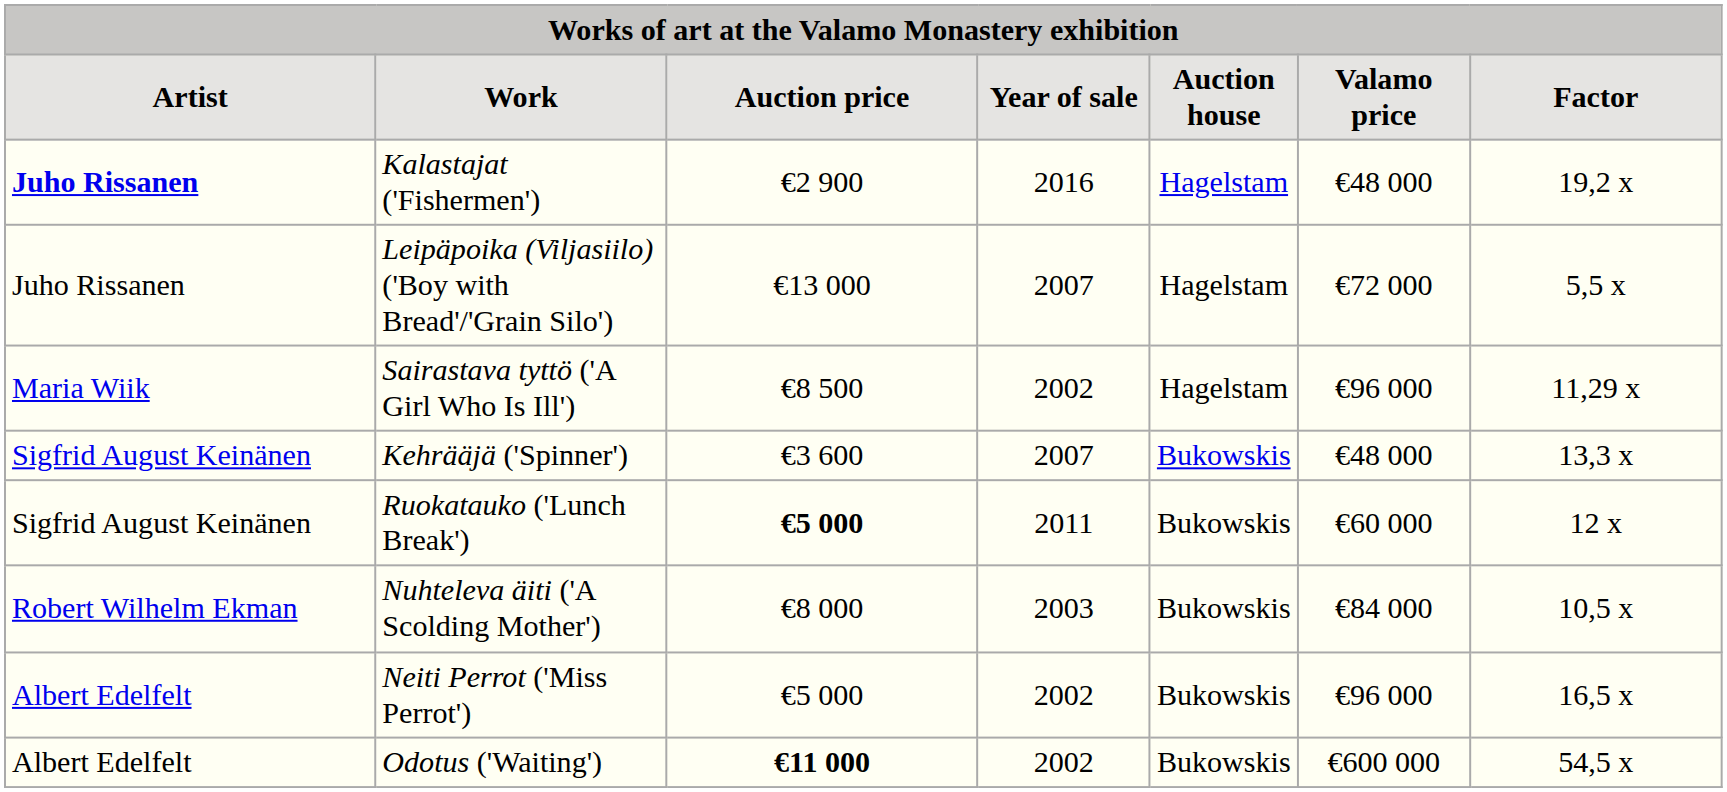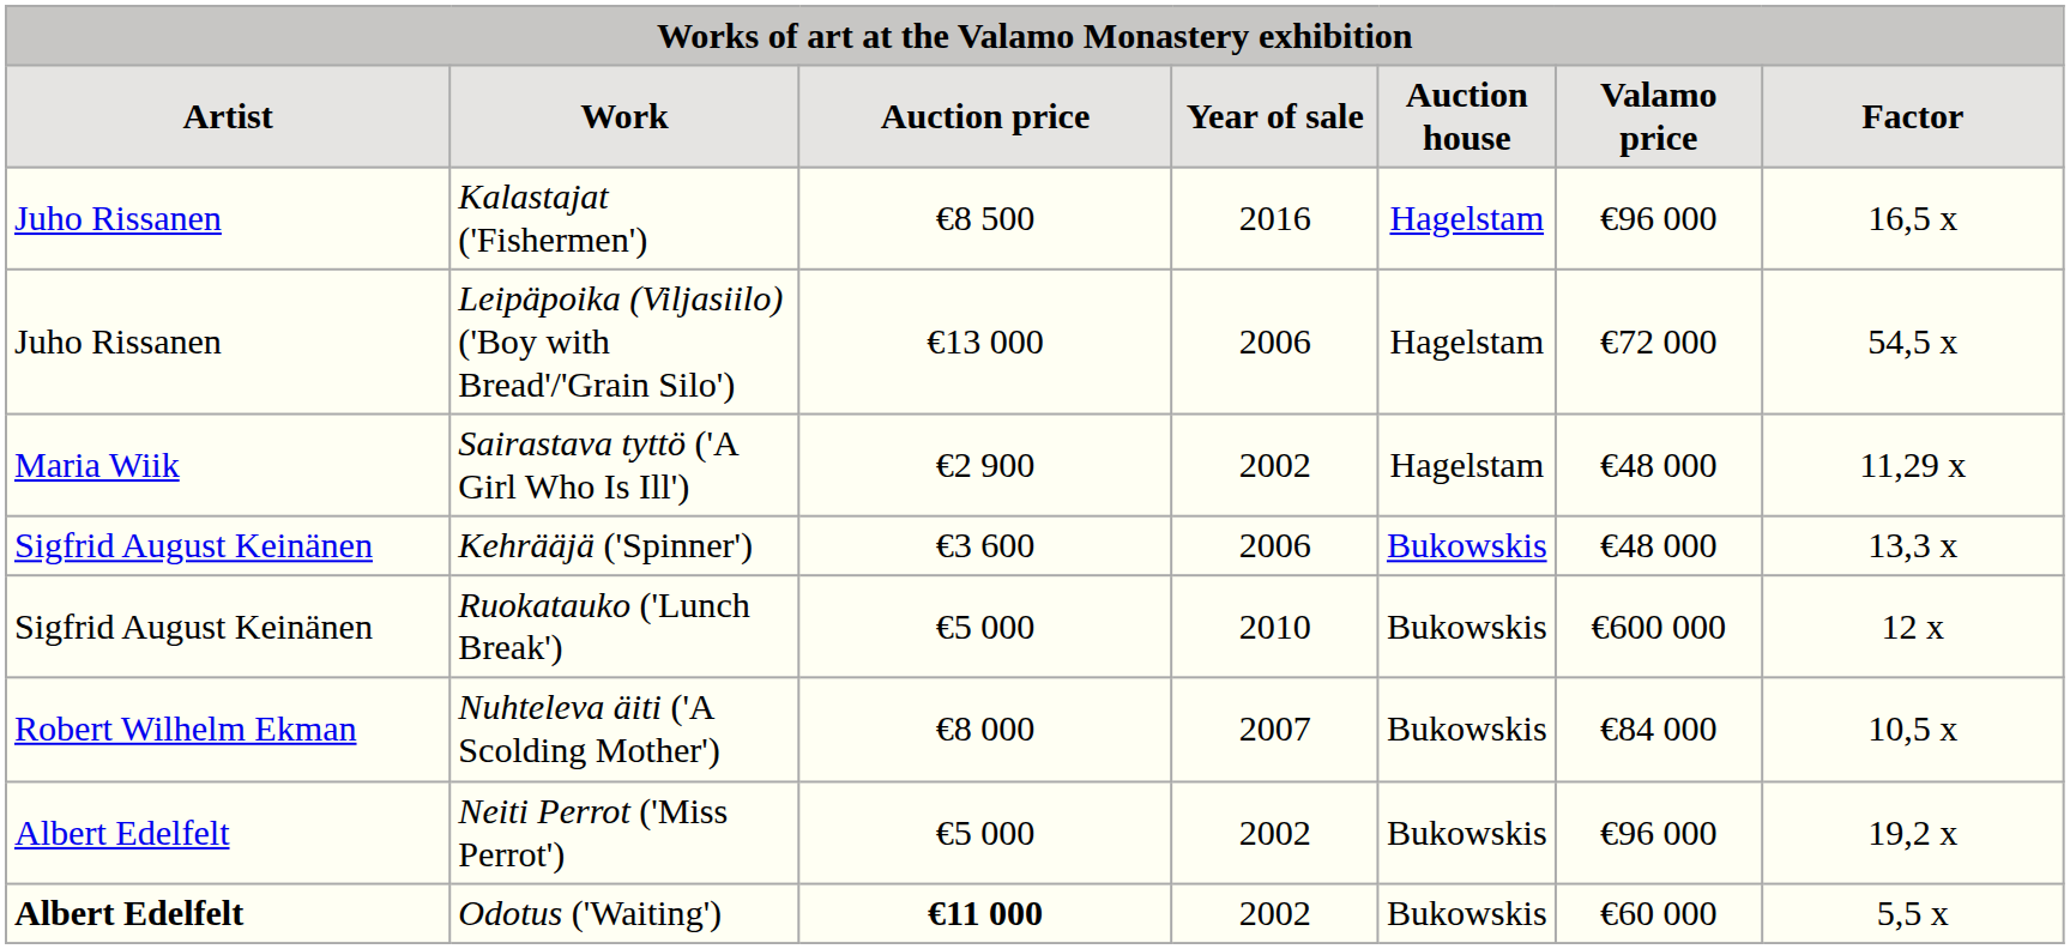 <table class="wikitable" style="font-size:95%; text-align:center; background:#FFFFF3">
 <tr>
 <td style="background:#C7C6C4;" colspan=8><strong>Works of art at the Valamo Monastery exhibition</strong></td>
 </tr>
 <tr>
 <th width=180 style=background:#E5E4E2>Artist</th>
 <th width=140 style=background:#E5E4E2>Work</th>
 <th width=150 style=background:#E5E4E2>Auction price</th>
 <th width=80 style=background:#E5E4E2>Year of sale</th>
 <th width=60 style=background:#E5E4E2>Auction house</th>
 <th width=80 style=background:#E5E4E2>Valamo price</th>
 <th width=120 style=background:#E5E4E2>Factor</th>
 </tr>
 <tr>
-<td align=left><strong><a href='#'>Juho Rissanen</a></strong></td>
+<td align=left><a href='#'>Juho Rissanen</a></td>
 <td align=left><em>Kalastajat</em> ('Fishermen')</td>
-<td>€2 900</td>
+<td>€8 500</td>
 <td>2016</td>
 <td><a href='#'>Hagelstam</a></td>
-<td>€48 000</td>
-<td>19,2 x</td>
+<td>€96 000</td>
+<td>16,5 x</td>
 </tr>
 <tr>
 <td align=left>Juho Rissanen</td>
 <td align=left><em>Leipäpoika (Viljasiilo)</em> ('Boy with Bread'/'Grain Silo')</td>
 <td>€13 000</td>
-<td>2007</td>
+<td>2006</td>
 <td>Hagelstam</td>
 <td>€72 000</td>
-<td>5,5 x</td>
+<td>54,5 x</td>
 </tr>
 <tr>
 <td align=left><a href='#'>Maria Wiik</a></td>
 <td align=left><em>Sairastava tyttö</em> ('A Girl Who Is Ill')</td>
-<td>€8 500</td>
+<td>€2 900</td>
 <td>2002</td>
 <td>Hagelstam</td>
-<td>€96 000</td>
+<td>€48 000</td>
 <td>11,29 x</td>
 </tr>
 <tr>
 <td align=left><a href='#'>Sigfrid August Keinänen</a></td>
 <td align=left><em>Kehrääjä</em> ('Spinner')</td>
 <td>€3 600</td>
-<td>2007</td>
+<td>2006</td>
 <td><a href='#'>Bukowskis</a></td>
 <td>€48 000</td>
 <td>13,3 x</td>
 </tr>
 <tr>
 <td align=left>Sigfrid August Keinänen</td>
 <td align=left><em>Ruokatauko</em> ('Lunch Break')</td>
-<td><strong>€5 000</strong></td>
-<td>2011</td>
+<td>€5 000</td>
+<td>2010</td>
 <td>Bukowskis</td>
-<td>€60 000</td>
+<td>€600 000</td>
 <td>12 x</td>
 </tr>
 <tr>
 <td align=left><a href='#'>Robert Wilhelm Ekman</a></td>
 <td align=left><em>Nuhteleva äiti</em> ('A Scolding Mother')</td>
 <td>€8 000</td>
-<td>2003</td>
+<td>2007</td>
 <td>Bukowskis</td>
 <td>€84 000</td>
 <td>10,5 x</td>
 </tr>
 <tr>
 <td align=left><a href='#'>Albert Edelfelt</a></td>
 <td align=left><em>Neiti Perrot</em> ('Miss Perrot')</td>
 <td>€5 000</td>
 <td>2002</td>
 <td>Bukowskis</td>
 <td>€96 000</td>
-<td>16,5 x</td>
+<td>19,2 x</td>
 </tr>
 <tr>
-<td align=left>Albert Edelfelt</td>
+<td align=left><strong>Albert Edelfelt</strong></td>
 <td align=left><em>Odotus</em> ('Waiting')</td>
 <td><strong>€11 000</strong></td>
 <td>2002</td>
 <td>Bukowskis</td>
-<td>€600 000</td>
-<td>54,5 x</td>
+<td>€60 000</td>
+<td>5,5 x</td>
 </tr>
 </table>
